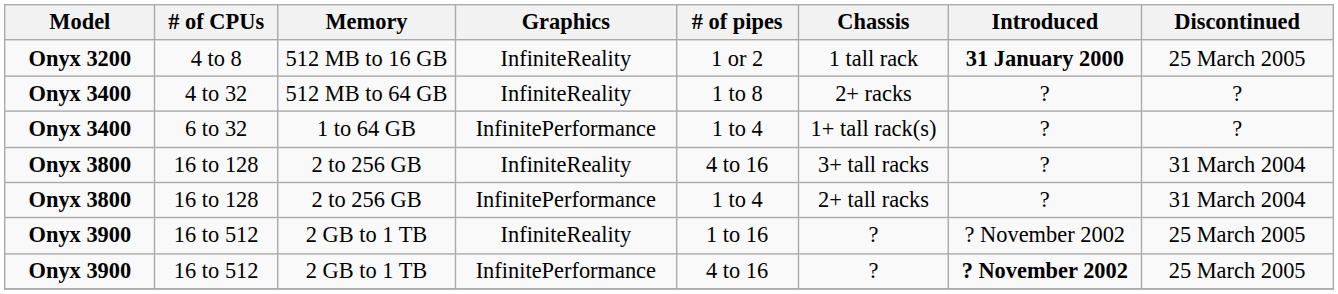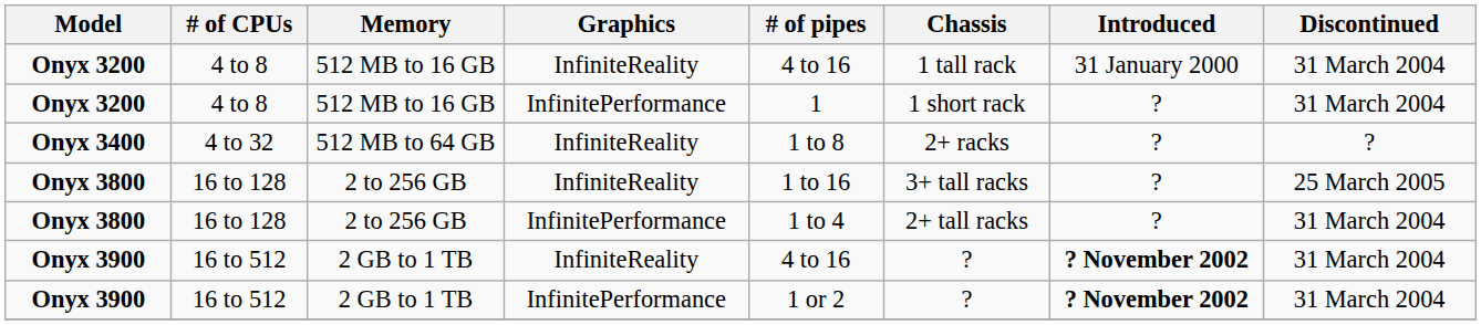 <table class="wikitable" style=text-align:center>
 <tr>
 <th width="100">Model</th>
 <th width="80"># of CPUs</th>
 <th width="120">Memory</th>
 <th width="150">Graphics</th>
 <th width="80"># of pipes</th>
 <th width="100">Chassis</th>
 <th width="130">Introduced</th>
 <th width="130">Discontinued</th>
 </tr>
 <tr>
 <td><strong>Onyx 3200</strong></td>
 <td>4 to 8</td>
 <td>512 MB to 16 GB</td>
 <td>InfiniteReality</td>
-<td>1 or 2</td>
+<td>4 to 16</td>
 <td>1 tall rack</td>
-<td><strong>31 January 2000</strong></td>
-<td>25 March 2005</td>
+<td>31 January 2000</td>
+<td>31 March 2004</td>
+</tr>
+<tr>
+<td><strong>Onyx 3200</strong></td>
+<td>4 to 8</td>
+<td>512 MB to 16 GB</td>
+<td>InfinitePerformance</td>
+<td>1</td>
+<td>1 short rack</td>
+<td>?</td>
+<td>31 March 2004</td>
 </tr>
 <tr>
 <td><strong>Onyx 3400</strong></td>
 <td>4 to 32</td>
 <td>512 MB to 64 GB</td>
 <td>InfiniteReality</td>
 <td>1 to 8</td>
 <td>2+ racks</td>
 <td>?</td>
 <td>?</td>
 </tr>
 <tr>
-<td><strong>Onyx 3400</strong></td>
-<td>6 to 32</td>
-<td>1 to 64 GB</td>
-<td>InfinitePerformance</td>
-<td>1 to 4</td>
-<td>1+ tall rack(s)</td>
-<td>?</td>
-<td>?</td>
-</tr>
-<tr>
 <td><strong>Onyx 3800</strong></td>
 <td>16 to 128</td>
 <td>2 to 256 GB</td>
 <td>InfiniteReality</td>
-<td>4 to 16</td>
+<td>1 to 16</td>
 <td>3+ tall racks</td>
 <td>?</td>
-<td>31 March 2004</td>
+<td>25 March 2005</td>
 </tr>
 <tr>
 <td><strong>Onyx 3800</strong></td>
 <td>16 to 128</td>
 <td>2 to 256 GB</td>
 <td>InfinitePerformance</td>
 <td>1 to 4</td>
 <td>2+ tall racks</td>
 <td>?</td>
 <td>31 March 2004</td>
 </tr>
 <tr>
 <td><strong>Onyx 3900</strong></td>
 <td>16 to 512</td>
 <td>2 GB to 1 TB</td>
 <td>InfiniteReality</td>
-<td>1 to 16</td>
+<td>4 to 16</td>
 <td>?</td>
-<td>? November 2002</td>
-<td>25 March 2005</td>
+<td><strong>? November 2002</strong></td>
+<td>31 March 2004</td>
 </tr>
 <tr>
 <td><strong>Onyx 3900</strong></td>
 <td>16 to 512</td>
 <td>2 GB to 1 TB</td>
 <td>InfinitePerformance</td>
-<td>4 to 16</td>
+<td>1 or 2</td>
 <td>?</td>
 <td><strong>? November 2002</strong></td>
-<td>25 March 2005</td>
+<td>31 March 2004</td>
 </tr>
 <tr>
 </tr>
 </table>
